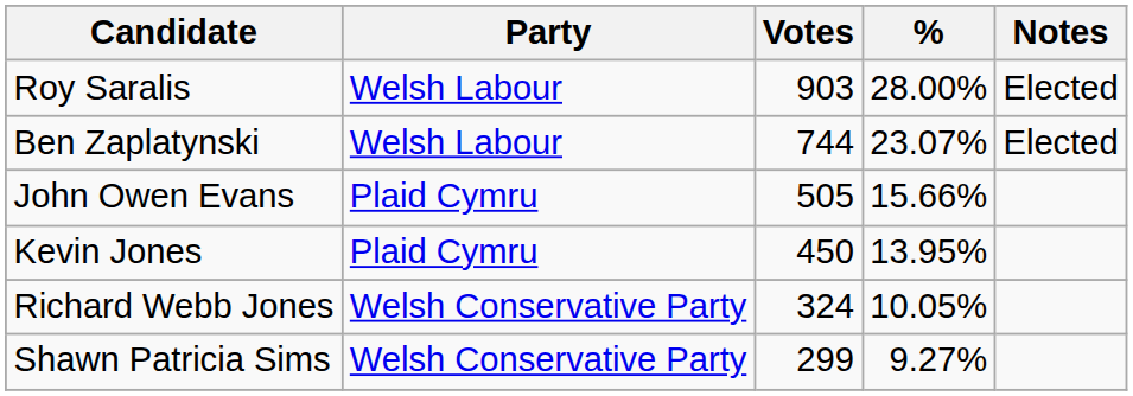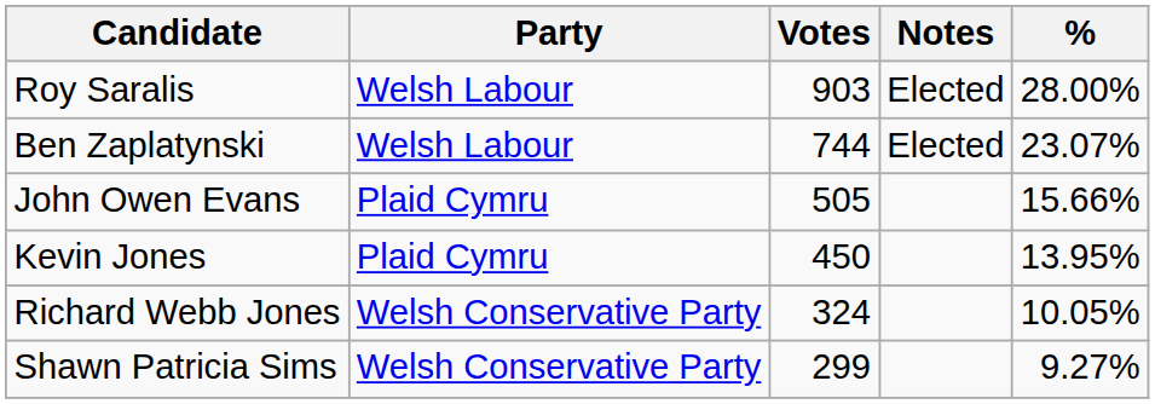 <table class=wikitable style=text-align:right>
 <tr>
 <th>Candidate</th>
 <th>Party</th>
 <th>Votes</th>
+<th>Notes</th>
 <th>%</th>
-<th>Notes</th>
 </tr>
 <tr>
 <td align=left>Roy Saralis</td>
 <td align=left><a href='#'>Welsh Labour</a></td>
 <td>903</td>
+<td align=left>Elected</td>
 <td>28.00%</td>
-<td align=left>Elected</td>
 </tr>
 <tr>
 <td align=left>Ben Zaplatynski</td>
 <td align=left><a href='#'>Welsh Labour</a></td>
 <td>744</td>
+<td align=left>Elected</td>
 <td>23.07%</td>
-<td align=left>Elected</td>
 </tr>
 <tr>
 <td align=left>John Owen Evans</td>
 <td align=left><a href='#'>Plaid Cymru</a></td>
 <td>505</td>
+<td></td>
 <td>15.66%</td>
-<td></td>
 </tr>
 <tr>
 <td align=left>Kevin Jones</td>
 <td align=left><a href='#'>Plaid Cymru</a></td>
 <td>450</td>
+<td></td>
 <td>13.95%</td>
-<td></td>
 </tr>
 <tr>
 <td align=left>Richard Webb Jones</td>
 <td align=left><a href='#'>Welsh Conservative Party</a></td>
 <td>324</td>
+<td></td>
 <td>10.05%</td>
-<td></td>
 </tr>
 <tr>
 <td align=left>Shawn Patricia Sims</td>
 <td align=left><a href='#'>Welsh Conservative Party</a></td>
 <td>299</td>
+<td></td>
 <td>9.27%</td>
-<td></td>
 </tr>
 </table>
